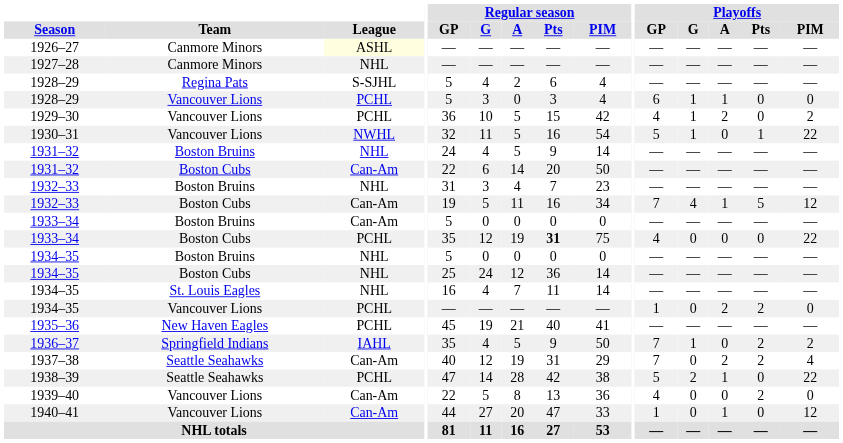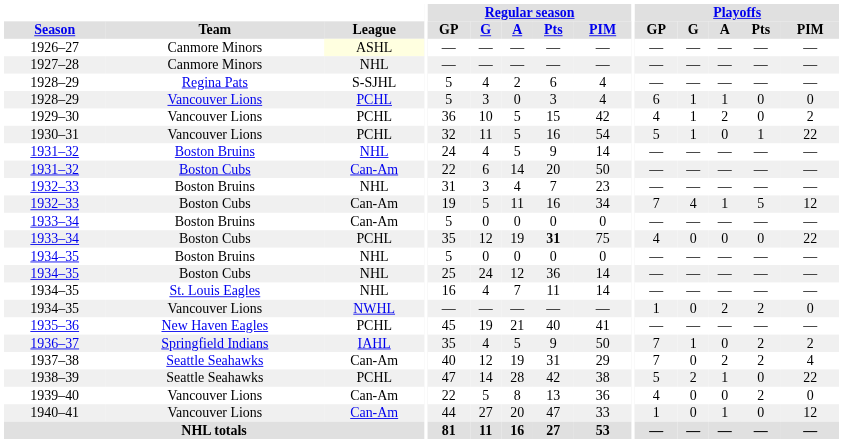 <table border="0" cellpadding="1" cellspacing="0" style="text-align:center; width:60em">
 <tr bgcolor="#e0e0e0">
 <th colspan="3" bgcolor="#ffffff"></th>
 <th rowspan="100" bgcolor="#ffffff"></th>
 <th colspan="5"><a href='#'>Regular season</a></th>
 <th rowspan="100" bgcolor="#ffffff"></th>
 <th colspan="5"><a href='#'>Playoffs</a></th>
 </tr>
 <tr bgcolor="#e0e0e0">
 <th><a href='#'>Season</a></th>
 <th>Team</th>
 <th>League</th>
 <th>GP</th>
 <th><a href='#'>G</a></th>
 <th><a href='#'>A</a></th>
 <th><a href='#'>Pts</a></th>
 <th><a href='#'>PIM</a></th>
 <th>GP</th>
 <th>G</th>
 <th>A</th>
 <th>Pts</th>
 <th>PIM</th>
 </tr>
 <tr>
 <td>1926–27</td>
 <td>Canmore Minors</td>
 <td style="background: lightyellow;">ASHL</td>
 <td>—</td>
 <td>—</td>
 <td>—</td>
 <td>—</td>
 <td>—</td>
 <td>—</td>
 <td>—</td>
 <td>—</td>
 <td>—</td>
 <td>—</td>
 </tr>
 <tr bgcolor="#f0f0f0">
 <td>1927–28</td>
 <td>Canmore Minors</td>
 <td>NHL</td>
 <td>—</td>
 <td>—</td>
 <td>—</td>
 <td>—</td>
 <td>—</td>
 <td>—</td>
 <td>—</td>
 <td>—</td>
 <td>—</td>
 <td>—</td>
 </tr>
 <tr>
 <td>1928–29</td>
 <td><a href='#'>Regina Pats</a></td>
 <td>S-SJHL</td>
 <td>5</td>
 <td>4</td>
 <td>2</td>
 <td>6</td>
 <td>4</td>
 <td>—</td>
 <td>—</td>
 <td>—</td>
 <td>—</td>
 <td>—</td>
 </tr>
 <tr bgcolor="#f0f0f0">
 <td>1928–29</td>
 <td><a href='#'>Vancouver Lions</a></td>
 <td><a href='#'>PCHL</a></td>
 <td>5</td>
 <td>3</td>
 <td>0</td>
 <td>3</td>
 <td>4</td>
 <td>6</td>
 <td>1</td>
 <td>1</td>
 <td>0</td>
 <td>0</td>
 </tr>
 <tr>
 <td>1929–30</td>
 <td>Vancouver Lions</td>
 <td>PCHL</td>
 <td>36</td>
 <td>10</td>
 <td>5</td>
 <td>15</td>
 <td>42</td>
 <td>4</td>
 <td>1</td>
 <td>2</td>
 <td>0</td>
 <td>2</td>
 </tr>
 <tr bgcolor="#f0f0f0">
 <td>1930–31</td>
 <td>Vancouver Lions</td>
-<td><a href='#'>NWHL</a></td>
+<td>PCHL</td>
 <td>32</td>
 <td>11</td>
 <td>5</td>
 <td>16</td>
 <td>54</td>
 <td>5</td>
 <td>1</td>
 <td>0</td>
 <td>1</td>
 <td>22</td>
 </tr>
 <tr>
 <td><a href='#'>1931–32</a></td>
 <td><a href='#'>Boston Bruins</a></td>
 <td><a href='#'>NHL</a></td>
 <td>24</td>
 <td>4</td>
 <td>5</td>
 <td>9</td>
 <td>14</td>
 <td>—</td>
 <td>—</td>
 <td>—</td>
 <td>—</td>
 <td>—</td>
 </tr>
 <tr bgcolor="#f0f0f0">
 <td><a href='#'>1931–32</a></td>
 <td><a href='#'>Boston Cubs</a></td>
 <td><a href='#'>Can-Am</a></td>
 <td>22</td>
 <td>6</td>
 <td>14</td>
 <td>20</td>
 <td>50</td>
 <td>—</td>
 <td>—</td>
 <td>—</td>
 <td>—</td>
 <td>—</td>
 </tr>
 <tr>
 <td><a href='#'>1932–33</a></td>
 <td>Boston Bruins</td>
 <td>NHL</td>
 <td>31</td>
 <td>3</td>
 <td>4</td>
 <td>7</td>
 <td>23</td>
 <td>—</td>
 <td>—</td>
 <td>—</td>
 <td>—</td>
 <td>—</td>
 </tr>
 <tr bgcolor="#f0f0f0">
 <td><a href='#'>1932–33</a></td>
 <td>Boston Cubs</td>
 <td>Can-Am</td>
 <td>19</td>
 <td>5</td>
 <td>11</td>
 <td>16</td>
 <td>34</td>
 <td>7</td>
 <td>4</td>
 <td>1</td>
 <td>5</td>
 <td>12</td>
 </tr>
 <tr>
 <td><a href='#'>1933–34</a></td>
 <td>Boston Bruins</td>
 <td>Can-Am</td>
 <td>5</td>
 <td>0</td>
 <td>0</td>
 <td>0</td>
 <td>0</td>
 <td>—</td>
 <td>—</td>
 <td>—</td>
 <td>—</td>
 <td>—</td>
 </tr>
 <tr bgcolor="#f0f0f0">
 <td><a href='#'>1933–34</a></td>
 <td>Boston Cubs</td>
 <td>PCHL</td>
 <td>35</td>
 <td>12</td>
 <td>19</td>
 <td><strong>31</strong></td>
 <td>75</td>
 <td>4</td>
 <td>0</td>
 <td>0</td>
 <td>0</td>
 <td>22</td>
 </tr>
 <tr>
 <td><a href='#'>1934–35</a></td>
 <td>Boston Bruins</td>
 <td>NHL</td>
 <td>5</td>
 <td>0</td>
 <td>0</td>
 <td>0</td>
 <td>0</td>
 <td>—</td>
 <td>—</td>
 <td>—</td>
 <td>—</td>
 <td>—</td>
 </tr>
 <tr bgcolor="#f0f0f0">
 <td><a href='#'>1934–35</a></td>
 <td>Boston Cubs</td>
 <td>NHL</td>
 <td>25</td>
 <td>24</td>
 <td>12</td>
 <td>36</td>
 <td>14</td>
 <td>—</td>
 <td>—</td>
 <td>—</td>
 <td>—</td>
 <td>—</td>
 </tr>
 <tr>
 <td>1934–35</td>
 <td><a href='#'>St. Louis Eagles</a></td>
 <td>NHL</td>
 <td>16</td>
 <td>4</td>
 <td>7</td>
 <td>11</td>
 <td>14</td>
 <td>—</td>
 <td>—</td>
 <td>—</td>
 <td>—</td>
 <td>—</td>
 </tr>
 <tr bgcolor="#f0f0f0">
 <td>1934–35</td>
 <td>Vancouver Lions</td>
-<td>PCHL</td>
+<td><a href='#'>NWHL</a></td>
 <td>—</td>
 <td>—</td>
 <td>—</td>
 <td>—</td>
 <td>—</td>
 <td>1</td>
 <td>0</td>
 <td>2</td>
 <td>2</td>
 <td>0</td>
 </tr>
 <tr>
 <td><a href='#'>1935–36</a></td>
 <td><a href='#'>New Haven Eagles</a></td>
 <td>PCHL</td>
 <td>45</td>
 <td>19</td>
 <td>21</td>
 <td>40</td>
 <td>41</td>
 <td>—</td>
 <td>—</td>
 <td>—</td>
 <td>—</td>
 <td>—</td>
 </tr>
 <tr bgcolor="#f0f0f0">
 <td><a href='#'>1936–37</a></td>
 <td><a href='#'>Springfield Indians</a></td>
 <td><a href='#'>IAHL</a></td>
 <td>35</td>
 <td>4</td>
 <td>5</td>
 <td>9</td>
 <td>50</td>
 <td>7</td>
 <td>1</td>
 <td>0</td>
 <td>2</td>
 <td>2</td>
 </tr>
 <tr>
 <td>1937–38</td>
 <td><a href='#'>Seattle Seahawks</a></td>
 <td>Can-Am</td>
 <td>40</td>
 <td>12</td>
 <td>19</td>
 <td>31</td>
 <td>29</td>
 <td>7</td>
 <td>0</td>
 <td>2</td>
 <td>2</td>
 <td>4</td>
 </tr>
 <tr bgcolor="#f0f0f0">
 <td>1938–39</td>
 <td>Seattle Seahawks</td>
 <td>PCHL</td>
 <td>47</td>
 <td>14</td>
 <td>28</td>
 <td>42</td>
 <td>38</td>
 <td>5</td>
 <td>2</td>
 <td>1</td>
 <td>0</td>
 <td>22</td>
 </tr>
 <tr>
 <td>1939–40</td>
 <td>Vancouver Lions</td>
 <td>Can-Am</td>
 <td>22</td>
 <td>5</td>
 <td>8</td>
 <td>13</td>
 <td>36</td>
 <td>4</td>
 <td>0</td>
 <td>0</td>
 <td>2</td>
 <td>0</td>
 </tr>
 <tr bgcolor="#f0f0f0">
 <td>1940–41</td>
 <td>Vancouver Lions</td>
 <td><a href='#'>Can-Am</a></td>
 <td>44</td>
 <td>27</td>
 <td>20</td>
 <td>47</td>
 <td>33</td>
 <td>1</td>
 <td>0</td>
 <td>1</td>
 <td>0</td>
 <td>12</td>
 </tr>
 <tr bgcolor="#e0e0e0">
 <th colspan="3">NHL totals</th>
 <th>81</th>
 <th>11</th>
 <th>16</th>
 <th>27</th>
 <th>53</th>
 <th>—</th>
 <th>—</th>
 <th>—</th>
 <th>—</th>
 <th>—</th>
 </tr>
 </table>
